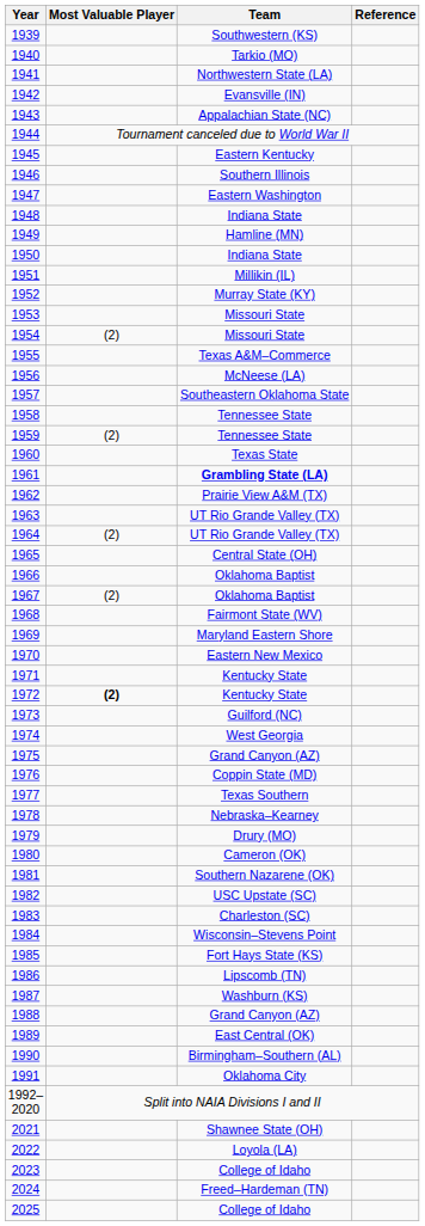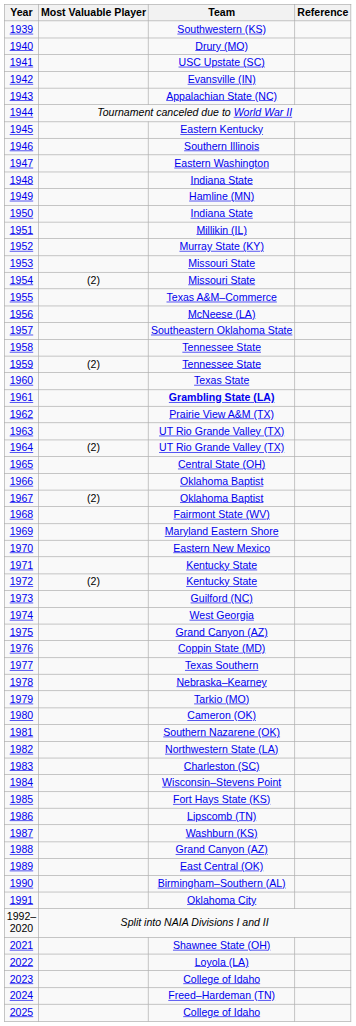 <table class="wikitable sortable" style="text-align:center">
 <tr>
 <th>Year</th>
 <th>Most Valuable Player</th>
 <th>Team</th>
 <th class="unsortable">Reference</th>
 </tr>
 <tr>
 <td><a href='#'>1939</a></td>
 <td></td>
 <td><a href='#'>Southwestern (KS)</a></td>
 <td></td>
 </tr>
 <tr>
 <td><a href='#'>1940</a></td>
 <td></td>
-<td><a href='#'>Tarkio (MO)</a></td>
+<td><a href='#'>Drury (MO)</a></td>
 <td></td>
 </tr>
 <tr>
 <td><a href='#'>1941</a></td>
 <td></td>
-<td><a href='#'>Northwestern State (LA)</a></td>
+<td><a href='#'>USC Upstate (SC)</a></td>
 <td></td>
 </tr>
 <tr>
 <td><a href='#'>1942</a></td>
 <td></td>
 <td><a href='#'>Evansville (IN)</a></td>
 <td></td>
 </tr>
 <tr>
 <td><a href='#'>1943</a></td>
 <td></td>
 <td><a href='#'>Appalachian State (NC)</a></td>
 <td></td>
 </tr>
 <tr>
 <td><a href='#'>1944</a></td>
 <td colspan="3"><em>Tournament canceled due to <a href='#'>World War II</a></em></td>
 </tr>
 <tr>
 <td><a href='#'>1945</a></td>
 <td></td>
 <td><a href='#'>Eastern Kentucky</a></td>
 <td></td>
 </tr>
 <tr>
 <td><a href='#'>1946</a></td>
 <td></td>
 <td><a href='#'>Southern Illinois</a></td>
 <td></td>
 </tr>
 <tr>
 <td><a href='#'>1947</a></td>
 <td></td>
 <td><a href='#'>Eastern Washington</a></td>
 <td></td>
 </tr>
 <tr>
 <td><a href='#'>1948</a></td>
 <td></td>
 <td><a href='#'>Indiana State</a></td>
 <td></td>
 </tr>
 <tr>
 <td><a href='#'>1949</a></td>
 <td></td>
 <td><a href='#'>Hamline (MN)</a></td>
 <td></td>
 </tr>
 <tr>
 <td><a href='#'>1950</a></td>
 <td></td>
 <td><a href='#'>Indiana State</a></td>
 <td></td>
 </tr>
 <tr>
 <td><a href='#'>1951</a></td>
 <td></td>
 <td><a href='#'>Millikin (IL)</a></td>
 <td></td>
 </tr>
 <tr>
 <td><a href='#'>1952</a></td>
 <td></td>
 <td><a href='#'>Murray State (KY)</a></td>
 <td></td>
 </tr>
 <tr>
 <td><a href='#'>1953</a></td>
 <td></td>
 <td><a href='#'>Missouri State</a></td>
 <td></td>
 </tr>
 <tr>
 <td><a href='#'>1954</a></td>
 <td> (2)</td>
 <td><a href='#'>Missouri State</a></td>
 <td></td>
 </tr>
 <tr>
 <td><a href='#'>1955</a></td>
 <td></td>
 <td><a href='#'>Texas A&M–Commerce</a></td>
 <td></td>
 </tr>
 <tr>
 <td><a href='#'>1956</a></td>
 <td></td>
 <td><a href='#'>McNeese (LA)</a></td>
 <td></td>
 </tr>
 <tr>
 <td><a href='#'>1957</a></td>
 <td></td>
 <td><a href='#'>Southeastern Oklahoma State</a></td>
 <td></td>
 </tr>
 <tr>
 <td><a href='#'>1958</a></td>
 <td></td>
 <td><a href='#'>Tennessee State</a></td>
 <td></td>
 </tr>
 <tr>
 <td><a href='#'>1959</a></td>
 <td> (2)</td>
 <td><a href='#'>Tennessee State</a></td>
 <td></td>
 </tr>
 <tr>
 <td><a href='#'>1960</a></td>
 <td></td>
 <td><a href='#'>Texas State</a></td>
 <td></td>
 </tr>
 <tr>
 <td><a href='#'>1961</a></td>
 <td></td>
 <td><strong><a href='#'>Grambling State (LA)</a></strong></td>
 <td></td>
 </tr>
 <tr>
 <td><a href='#'>1962</a></td>
 <td></td>
 <td><a href='#'>Prairie View A&M (TX)</a></td>
 <td></td>
 </tr>
 <tr>
 <td><a href='#'>1963</a></td>
 <td></td>
 <td><a href='#'>UT Rio Grande Valley (TX)</a></td>
 <td></td>
 </tr>
 <tr>
 <td><a href='#'>1964</a></td>
 <td> (2)</td>
 <td><a href='#'>UT Rio Grande Valley (TX)</a></td>
 <td></td>
 </tr>
 <tr>
 <td><a href='#'>1965</a></td>
 <td></td>
 <td><a href='#'>Central State (OH)</a></td>
 <td></td>
 </tr>
 <tr>
 <td><a href='#'>1966</a></td>
 <td></td>
 <td><a href='#'>Oklahoma Baptist</a></td>
 <td></td>
 </tr>
 <tr>
 <td><a href='#'>1967</a></td>
 <td> (2)</td>
 <td><a href='#'>Oklahoma Baptist</a></td>
 <td></td>
 </tr>
 <tr>
 <td><a href='#'>1968</a></td>
 <td></td>
 <td><a href='#'>Fairmont State (WV)</a></td>
 <td></td>
 </tr>
 <tr>
 <td><a href='#'>1969</a></td>
 <td></td>
 <td><a href='#'>Maryland Eastern Shore</a></td>
 <td></td>
 </tr>
 <tr>
 <td><a href='#'>1970</a></td>
 <td></td>
 <td><a href='#'>Eastern New Mexico</a></td>
 <td></td>
 </tr>
 <tr>
 <td><a href='#'>1971</a></td>
 <td></td>
 <td><a href='#'>Kentucky State</a></td>
 <td></td>
 </tr>
 <tr>
 <td><a href='#'>1972</a></td>
-<td><strong> (2)</strong></td>
+<td> (2)</td>
 <td><a href='#'>Kentucky State</a></td>
 <td></td>
 </tr>
 <tr>
 <td><a href='#'>1973</a></td>
 <td></td>
 <td><a href='#'>Guilford (NC)</a></td>
 <td></td>
 </tr>
 <tr>
 <td><a href='#'>1974</a></td>
 <td></td>
 <td><a href='#'>West Georgia</a></td>
 <td></td>
 </tr>
 <tr>
 <td><a href='#'>1975</a></td>
 <td></td>
 <td><a href='#'>Grand Canyon (AZ)</a></td>
 <td></td>
 </tr>
 <tr>
 <td><a href='#'>1976</a></td>
 <td></td>
 <td><a href='#'>Coppin State (MD)</a></td>
 <td></td>
 </tr>
 <tr>
 <td><a href='#'>1977</a></td>
 <td></td>
 <td><a href='#'>Texas Southern</a></td>
 <td></td>
 </tr>
 <tr>
 <td><a href='#'>1978</a></td>
 <td></td>
 <td><a href='#'>Nebraska–Kearney</a></td>
 <td></td>
 </tr>
 <tr>
 <td><a href='#'>1979</a></td>
 <td></td>
-<td><a href='#'>Drury (MO)</a></td>
+<td><a href='#'>Tarkio (MO)</a></td>
 <td></td>
 </tr>
 <tr>
 <td><a href='#'>1980</a></td>
 <td></td>
 <td><a href='#'>Cameron (OK)</a></td>
 <td></td>
 </tr>
 <tr>
 <td><a href='#'>1981</a></td>
 <td></td>
 <td><a href='#'>Southern Nazarene (OK)</a></td>
 <td></td>
 </tr>
 <tr>
 <td><a href='#'>1982</a></td>
 <td></td>
-<td><a href='#'>USC Upstate (SC)</a></td>
+<td><a href='#'>Northwestern State (LA)</a></td>
 <td></td>
 </tr>
 <tr>
 <td><a href='#'>1983</a></td>
 <td></td>
 <td><a href='#'>Charleston (SC)</a></td>
 <td></td>
 </tr>
 <tr>
 <td><a href='#'>1984</a></td>
 <td></td>
 <td><a href='#'>Wisconsin–Stevens Point</a></td>
 <td></td>
 </tr>
 <tr>
 <td><a href='#'>1985</a></td>
 <td></td>
 <td><a href='#'>Fort Hays State (KS)</a></td>
 <td></td>
 </tr>
 <tr>
 <td><a href='#'>1986</a></td>
 <td></td>
 <td><a href='#'>Lipscomb (TN)</a></td>
 <td></td>
 </tr>
 <tr>
 <td><a href='#'>1987</a></td>
 <td></td>
 <td><a href='#'>Washburn (KS)</a></td>
 <td></td>
 </tr>
 <tr>
 <td><a href='#'>1988</a></td>
 <td></td>
 <td><a href='#'>Grand Canyon (AZ)</a></td>
 <td></td>
 </tr>
 <tr>
 <td><a href='#'>1989</a></td>
 <td></td>
 <td><a href='#'>East Central (OK)</a></td>
 <td></td>
 </tr>
 <tr>
 <td><a href='#'>1990</a></td>
 <td></td>
 <td><a href='#'>Birmingham–Southern (AL)</a></td>
 <td></td>
 </tr>
 <tr>
 <td><a href='#'>1991</a></td>
 <td></td>
 <td><a href='#'>Oklahoma City</a></td>
 <td></td>
 </tr>
 <tr>
 <td>1992–<br>2020</td>
 <td colspan="3" align="center"><em>Split into NAIA Divisions I and II</em></td>
 </tr>
 <tr>
 <td><a href='#'>2021</a></td>
 <td></td>
 <td><a href='#'>Shawnee State (OH)</a></td>
 <td></td>
 </tr>
 <tr>
 <td><a href='#'>2022</a></td>
 <td></td>
 <td><a href='#'>Loyola (LA)</a></td>
 <td></td>
 </tr>
 <tr>
 <td><a href='#'>2023</a></td>
 <td></td>
 <td><a href='#'>College of Idaho</a></td>
 <td></td>
 </tr>
 <tr>
 <td><a href='#'>2024</a></td>
 <td></td>
 <td><a href='#'>Freed–Hardeman (TN)</a></td>
 <td></td>
 </tr>
 <tr>
 <td><a href='#'>2025</a></td>
 <td></td>
 <td><a href='#'>College of Idaho</a></td>
 <td></td>
 </tr>
 </table>
